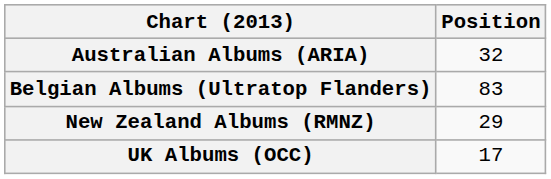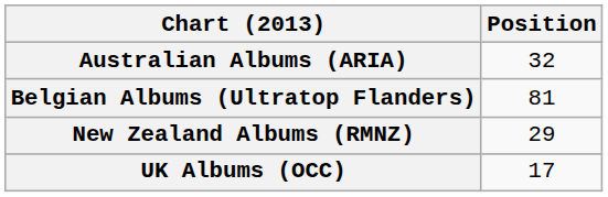 <table class="wikitable sortable plainrowheaders" style="text-align:center">
 <tr>
 <th scope="col">Chart (2013)</th>
 <th scope="col">Position</th>
 </tr>
 <tr>
 <th scope="row">Australian Albums (ARIA)</th>
 <td>32</td>
 </tr>
 <tr>
 <th scope="row">Belgian Albums (Ultratop Flanders)</th>
-<td>83</td>
+<td>81</td>
 </tr>
 <tr>
 <th scope="row">New Zealand Albums (RMNZ)</th>
 <td>29</td>
 </tr>
 <tr>
 <th scope="row">UK Albums (OCC)</th>
 <td>17</td>
 </tr>
 </table>
